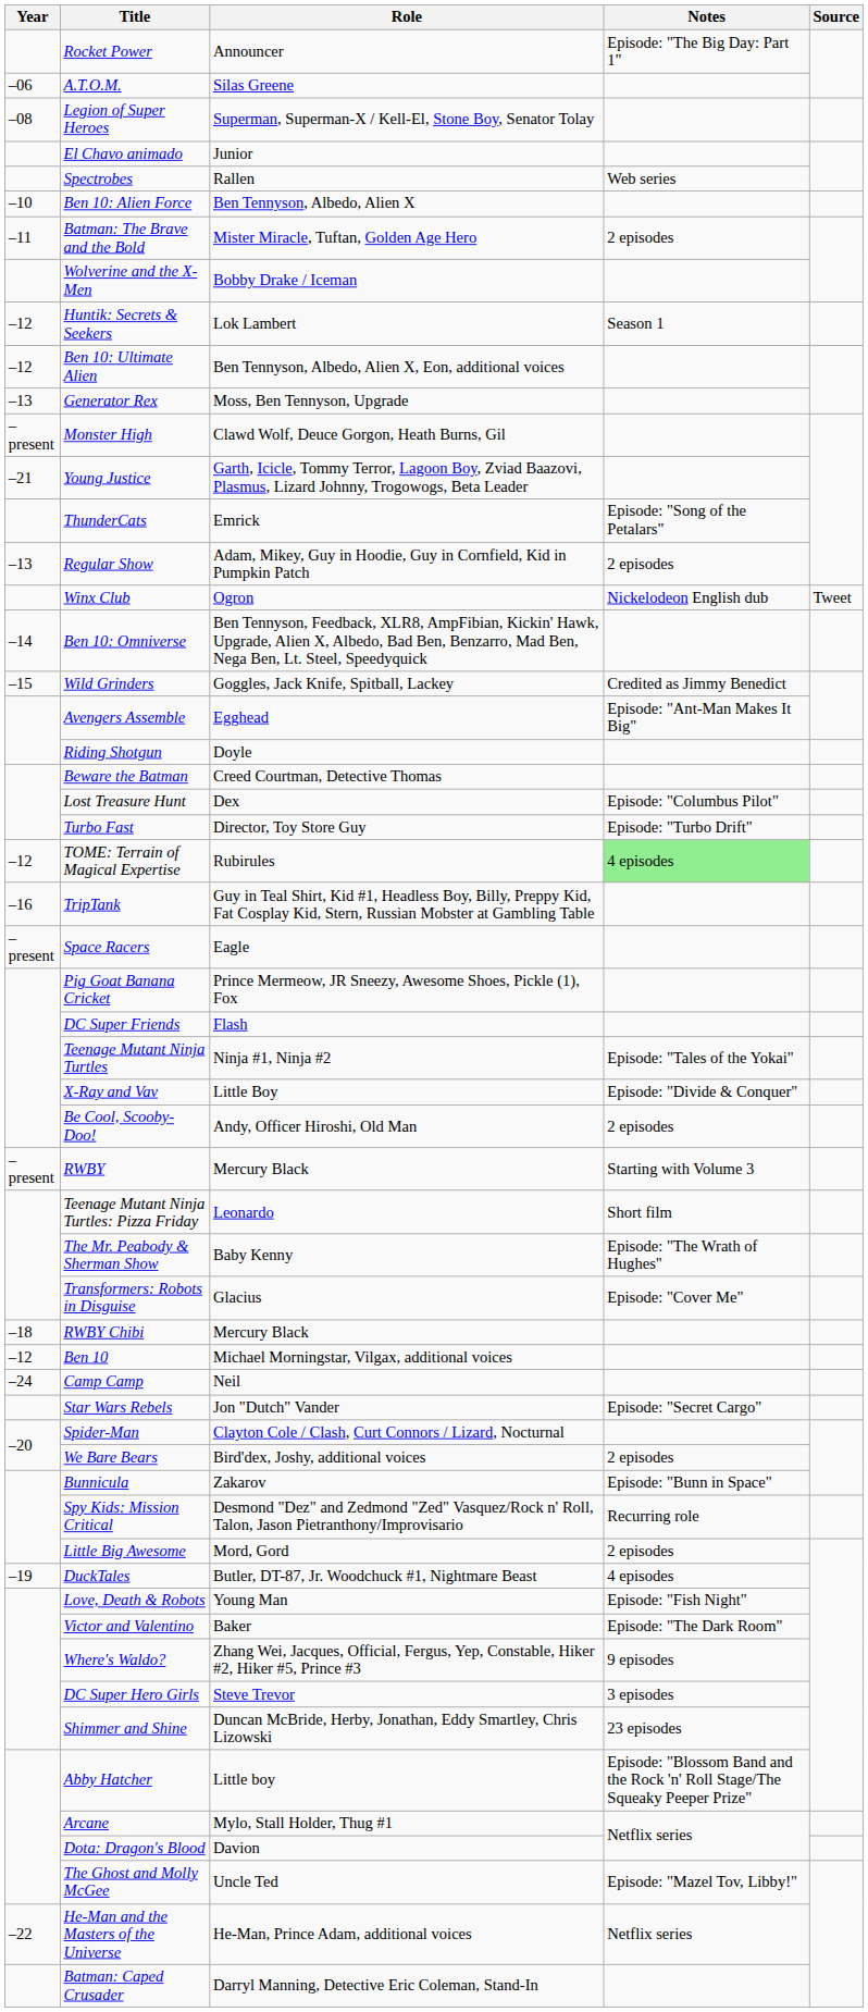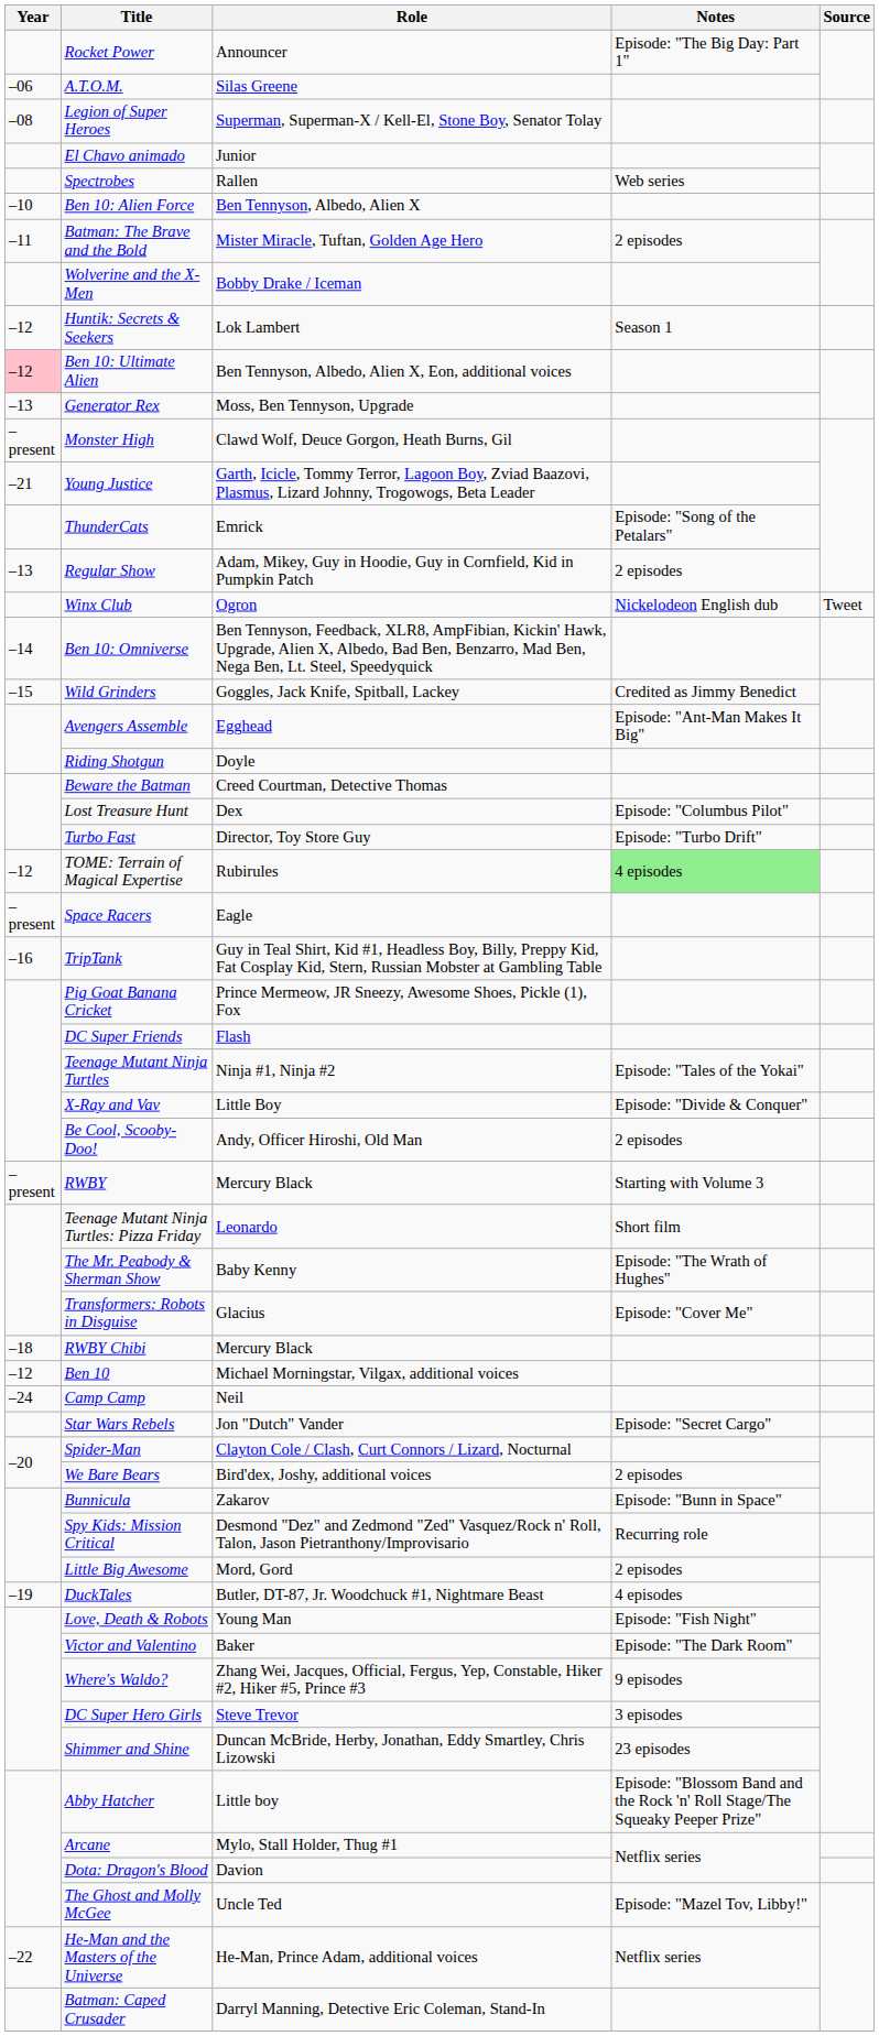 <table class="wikitable sortable plainrowheaders">
 <tr>
 <th>Year</th>
 <th>Title</th>
 <th>Role</th>
 <th class="unsortable">Notes</th>
 <th class="unsortable">Source</th>
 </tr>
 <tr>
 <td></td>
 <td><em><a href='#'>Rocket Power</a></em></td>
 <td>Announcer</td>
 <td>Episode: "The Big Day: Part 1"</td>
 <td rowspan="2"></td>
 </tr>
 <tr>
 <td>–06</td>
 <td><em><a href='#'>A.T.O.M.</a></em></td>
 <td><a href='#'>Silas Greene</a></td>
 <td></td>
 </tr>
 <tr>
 <td>–08</td>
 <td><em><a href='#'>Legion of Super Heroes</a></em></td>
 <td><a href='#'>Superman</a>, Superman-X / Kell-El, <a href='#'>Stone Boy</a>, Senator Tolay</td>
 <td></td>
 <td></td>
 </tr>
 <tr>
 <td></td>
 <td><em><a href='#'>El Chavo animado</a></em></td>
 <td>Junior</td>
 <td></td>
 <td rowspan="2"></td>
 </tr>
 <tr>
 <td></td>
 <td><em><a href='#'>Spectrobes</a></em></td>
 <td>Rallen</td>
 <td>Web series</td>
 </tr>
 <tr>
 <td>–10</td>
 <td><em><a href='#'>Ben 10: Alien Force</a></em></td>
 <td><a href='#'>Ben Tennyson</a>, Albedo, Alien X</td>
 <td></td>
 <td></td>
 </tr>
 <tr>
 <td>–11</td>
 <td><em><a href='#'>Batman: The Brave and the Bold</a></em></td>
 <td><a href='#'>Mister Miracle</a>, Tuftan, <a href='#'>Golden Age Hero</a></td>
 <td>2 episodes</td>
 <td rowspan="2"></td>
 </tr>
 <tr>
 <td></td>
 <td><em><a href='#'>Wolverine and the X-Men</a></em></td>
 <td><a href='#'>Bobby Drake / Iceman</a></td>
 <td></td>
 </tr>
 <tr>
 <td>–12</td>
 <td><em><a href='#'>Huntik: Secrets & Seekers</a></em></td>
 <td>Lok Lambert</td>
 <td>Season 1</td>
 <td></td>
 </tr>
 <tr>
-<td>–12</td>
+<td style="background: pink;">–12</td>
 <td><em><a href='#'>Ben 10: Ultimate Alien</a></em></td>
 <td>Ben Tennyson, Albedo, Alien X, Eon, additional voices</td>
 <td></td>
 <td rowspan="2"></td>
 </tr>
 <tr>
 <td>–13</td>
 <td><em><a href='#'>Generator Rex</a></em></td>
 <td>Moss, Ben Tennyson, Upgrade</td>
 <td></td>
 </tr>
 <tr>
 <td>–present</td>
 <td><em><a href='#'>Monster High</a></em></td>
 <td>Clawd Wolf, Deuce Gorgon, Heath Burns, Gil</td>
 <td></td>
 <td rowspan="4"></td>
 </tr>
 <tr>
 <td>–21</td>
 <td><em><a href='#'>Young Justice</a></em></td>
 <td><a href='#'>Garth</a>, <a href='#'>Icicle</a>, Tommy Terror, <a href='#'>Lagoon Boy</a>, Zviad Baazovi, <a href='#'>Plasmus</a>, Lizard Johnny, Trogowogs, Beta Leader</td>
 <td></td>
 </tr>
 <tr>
 <td></td>
 <td><em><a href='#'>ThunderCats</a></em></td>
 <td>Emrick</td>
 <td>Episode: "Song of the Petalars"</td>
 </tr>
 <tr>
 <td>–13</td>
 <td><em><a href='#'>Regular Show</a></em></td>
 <td>Adam, Mikey, Guy in Hoodie, Guy in Cornfield, Kid in Pumpkin Patch</td>
 <td>2 episodes</td>
 </tr>
 <tr>
 <td></td>
 <td><em><a href='#'>Winx Club</a></em></td>
 <td><a href='#'>Ogron</a></td>
 <td><a href='#'>Nickelodeon</a> English dub</td>
 <td>Tweet</td>
 </tr>
 <tr>
 <td>–14</td>
 <td><em><a href='#'>Ben 10: Omniverse</a></em></td>
 <td>Ben Tennyson, Feedback, XLR8, AmpFibian, Kickin' Hawk, Upgrade, Alien X, Albedo, Bad Ben, Benzarro, Mad Ben, Nega Ben, Lt. Steel, Speedyquick</td>
 <td></td>
 <td></td>
 </tr>
 <tr>
 <td>–15</td>
 <td><em><a href='#'>Wild Grinders</a></em></td>
 <td>Goggles, Jack Knife, Spitball, Lackey</td>
 <td>Credited as Jimmy Benedict</td>
 <td rowspan="2"></td>
 </tr>
 <tr>
 <td rowspan="2"></td>
 <td><em><a href='#'>Avengers Assemble</a></em></td>
 <td><a href='#'>Egghead</a></td>
 <td>Episode: "Ant-Man Makes It Big"</td>
 </tr>
 <tr>
 <td><em><a href='#'>Riding Shotgun</a></em></td>
 <td>Doyle</td>
 <td></td>
 <td></td>
 </tr>
 <tr>
 <td rowspan="3"></td>
 <td><em><a href='#'>Beware the Batman</a></em></td>
 <td>Creed Courtman, Detective Thomas</td>
 <td></td>
 <td></td>
 </tr>
 <tr>
 <td><em>Lost Treasure Hunt</em></td>
 <td>Dex</td>
 <td>Episode: "Columbus Pilot"</td>
 <td></td>
 </tr>
 <tr>
 <td><em><a href='#'>Turbo Fast</a></em></td>
 <td>Director, Toy Store Guy</td>
 <td>Episode: "Turbo Drift"</td>
 <td></td>
 </tr>
 <tr>
 <td>–12</td>
 <td><em>TOME: Terrain of Magical Expertise</em></td>
 <td>Rubirules</td>
 <td style="background: lightgreen;">4 episodes</td>
 <td></td>
 </tr>
 <tr>
-<td>–16</td>
-<td><em><a href='#'>TripTank</a></em></td>
-<td>Guy in Teal Shirt, Kid #1, Headless Boy, Billy, Preppy Kid, Fat Cosplay Kid, Stern, Russian Mobster at Gambling Table</td>
+<td>–present</td>
+<td><em><a href='#'>Space Racers</a></em></td>
+<td>Eagle</td>
 <td></td>
 <td></td>
 </tr>
 <tr>
-<td>–present</td>
-<td><em><a href='#'>Space Racers</a></em></td>
-<td>Eagle</td>
+<td>–16</td>
+<td><em><a href='#'>TripTank</a></em></td>
+<td>Guy in Teal Shirt, Kid #1, Headless Boy, Billy, Preppy Kid, Fat Cosplay Kid, Stern, Russian Mobster at Gambling Table</td>
 <td></td>
 <td></td>
 </tr>
 <tr>
 <td rowspan="5"></td>
 <td><em><a href='#'>Pig Goat Banana Cricket</a></em></td>
 <td>Prince Mermeow, JR Sneezy, Awesome Shoes, Pickle (1), Fox</td>
 <td></td>
 <td></td>
 </tr>
 <tr>
 <td><em><a href='#'>DC Super Friends</a></em></td>
 <td><a href='#'>Flash</a></td>
 <td></td>
 <td></td>
 </tr>
 <tr>
 <td><em><a href='#'>Teenage Mutant Ninja Turtles</a></em></td>
 <td>Ninja #1, Ninja #2</td>
 <td>Episode: "Tales of the Yokai"</td>
 <td></td>
 </tr>
 <tr>
 <td><em><a href='#'>X-Ray and Vav</a></em></td>
 <td>Little Boy</td>
 <td>Episode: "Divide & Conquer"</td>
 <td></td>
 </tr>
 <tr>
 <td><em><a href='#'>Be Cool, Scooby-Doo!</a></em></td>
 <td>Andy, Officer Hiroshi, Old Man</td>
 <td>2 episodes</td>
 <td></td>
 </tr>
 <tr>
 <td>–present</td>
 <td><em><a href='#'>RWBY</a></em></td>
 <td>Mercury Black</td>
 <td>Starting with Volume 3</td>
 <td></td>
 </tr>
 <tr>
 <td rowspan="3"></td>
 <td><em>Teenage Mutant Ninja Turtles: Pizza Friday</em></td>
 <td><a href='#'>Leonardo</a></td>
 <td>Short film</td>
 <td></td>
 </tr>
 <tr>
 <td><em><a href='#'>The Mr. Peabody & Sherman Show</a></em></td>
 <td>Baby Kenny</td>
 <td>Episode: "The Wrath of Hughes"</td>
 <td></td>
 </tr>
 <tr>
 <td><em><a href='#'>Transformers: Robots in Disguise</a></em></td>
 <td>Glacius</td>
 <td>Episode: "Cover Me"</td>
 <td></td>
 </tr>
 <tr>
 <td>–18</td>
 <td><em><a href='#'>RWBY Chibi</a></em></td>
 <td>Mercury Black</td>
 <td></td>
 <td></td>
 </tr>
 <tr>
 <td>–12</td>
 <td><em><a href='#'>Ben 10</a></em></td>
 <td>Michael Morningstar, Vilgax, additional voices</td>
 <td></td>
 <td></td>
 </tr>
 <tr>
 <td>–24</td>
 <td><em><a href='#'>Camp Camp</a></em></td>
 <td>Neil</td>
 <td></td>
 <td></td>
 </tr>
 <tr>
 <td></td>
 <td><em><a href='#'>Star Wars Rebels</a></em></td>
 <td>Jon "Dutch" Vander</td>
 <td>Episode: "Secret Cargo"</td>
 <td></td>
 </tr>
 <tr>
 <td rowspan="2">–20</td>
 <td><em><a href='#'>Spider-Man</a></em></td>
 <td><a href='#'>Clayton Cole / Clash</a>, <a href='#'>Curt Connors / Lizard</a>, Nocturnal</td>
 <td></td>
 <td rowspan="3"></td>
 </tr>
 <tr>
 <td><em><a href='#'>We Bare Bears</a></em></td>
 <td>Bird'dex, Joshy, additional voices</td>
 <td>2 episodes</td>
 </tr>
 <tr>
 <td rowspan="3"></td>
 <td><em><a href='#'>Bunnicula</a></em></td>
 <td>Zakarov</td>
 <td>Episode: "Bunn in Space"</td>
 </tr>
 <tr>
 <td><em><a href='#'>Spy Kids: Mission Critical</a></em></td>
 <td>Desmond "Dez" and Zedmond "Zed" Vasquez/Rock n' Roll, Talon, Jason Pietranthony/Improvisario</td>
 <td>Recurring role</td>
 <td></td>
 </tr>
 <tr>
 <td><em><a href='#'>Little Big Awesome</a></em></td>
 <td>Mord, Gord</td>
 <td>2 episodes</td>
 <td rowspan="8"></td>
 </tr>
 <tr>
 <td>–19</td>
 <td><em><a href='#'>DuckTales</a></em></td>
 <td>Butler, DT-87, Jr. Woodchuck #1, Nightmare Beast</td>
 <td>4 episodes</td>
 </tr>
 <tr>
 <td rowspan="5"></td>
 <td><em><a href='#'>Love, Death & Robots</a></em></td>
 <td>Young Man</td>
 <td>Episode: "Fish Night"</td>
 </tr>
 <tr>
 <td><em><a href='#'>Victor and Valentino</a></em></td>
 <td>Baker</td>
 <td>Episode: "The Dark Room"</td>
 </tr>
 <tr>
 <td><em><a href='#'>Where's Waldo?</a></em></td>
 <td>Zhang Wei, Jacques, Official, Fergus, Yep, Constable, Hiker #2, Hiker #5, Prince #3</td>
 <td>9 episodes</td>
 </tr>
 <tr>
 <td><em><a href='#'>DC Super Hero Girls</a></em></td>
 <td><a href='#'>Steve Trevor</a></td>
 <td>3 episodes</td>
 </tr>
 <tr>
 <td><em><a href='#'>Shimmer and Shine</a></em></td>
 <td>Duncan McBride, Herby, Jonathan, Eddy Smartley, Chris Lizowski</td>
 <td>23 episodes</td>
 </tr>
 <tr>
 <td rowspan="4"></td>
 <td><em><a href='#'>Abby Hatcher</a></em></td>
 <td>Little boy</td>
 <td>Episode: "Blossom Band and the Rock 'n' Roll Stage/The Squeaky Peeper Prize"</td>
 </tr>
 <tr>
 <td><em><a href='#'>Arcane</a></em></td>
 <td>Mylo, Stall Holder, Thug #1</td>
 <td rowspan="2">Netflix series</td>
 <td></td>
 </tr>
 <tr>
 <td><em><a href='#'>Dota: Dragon's Blood</a></em></td>
 <td>Davion</td>
 <td></td>
 </tr>
 <tr>
 <td><em><a href='#'>The Ghost and Molly McGee</a></em></td>
 <td>Uncle Ted</td>
 <td>Episode: "Mazel Tov, Libby!"</td>
 <td rowspan="3"></td>
 </tr>
 <tr>
 <td>–22</td>
 <td><em><a href='#'>He-Man and the Masters of the Universe</a></em></td>
 <td>He-Man, Prince Adam, additional voices</td>
 <td>Netflix series</td>
 </tr>
 <tr>
 <td></td>
 <td><em><a href='#'>Batman: Caped Crusader</a></em></td>
 <td>Darryl Manning, Detective Eric Coleman, Stand-In</td>
 <td></td>
 </tr>
 </table>
